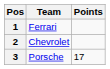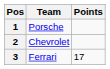 <table class="wikitable" style="font-size: 85%;">
 <tr>
 <th>Pos</th>
 <th>Team</th>
 <th>Points</th>
 </tr>
 <tr>
 <th>1</th>
-<td> <a href='#'>Ferrari</a></td>
+<td> <a href='#'>Porsche</a></td>
 <td></td>
 </tr>
 <tr>
 <th>2</th>
 <td> <a href='#'>Chevrolet</a></td>
 <td></td>
 </tr>
 <tr>
 <th>3</th>
-<td> <a href='#'>Porsche</a></td>
+<td> <a href='#'>Ferrari</a></td>
 <td>17</td>
 </tr>
 </table>
